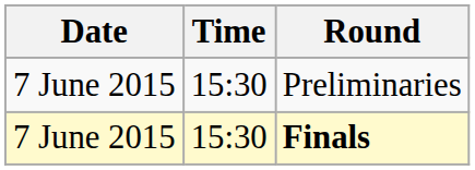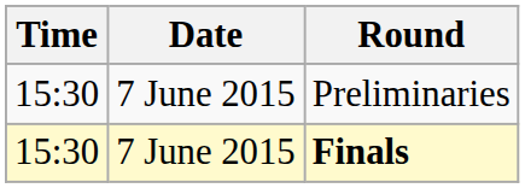 <table class="wikitable">
 <tr>
+<th>Time</th>
 <th>Date</th>
-<th>Time</th>
 <th>Round</th>
 </tr>
 <tr>
+<td>15:30</td>
 <td>7 June 2015</td>
-<td>15:30</td>
 <td>Preliminaries</td>
 </tr>
 <tr style="background:lemonchiffon;">
+<td>15:30</td>
 <td>7 June 2015</td>
-<td>15:30</td>
 <td><strong>Finals</strong></td>
 </tr>
 </table>
